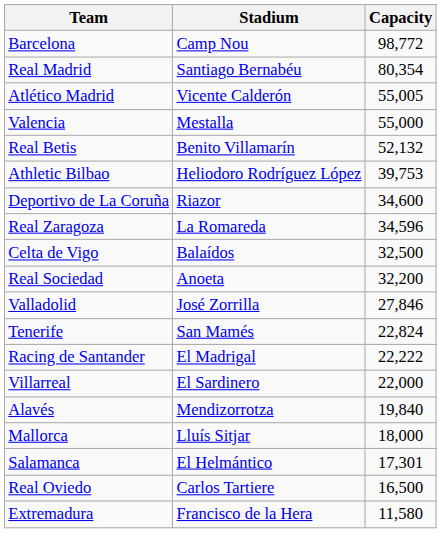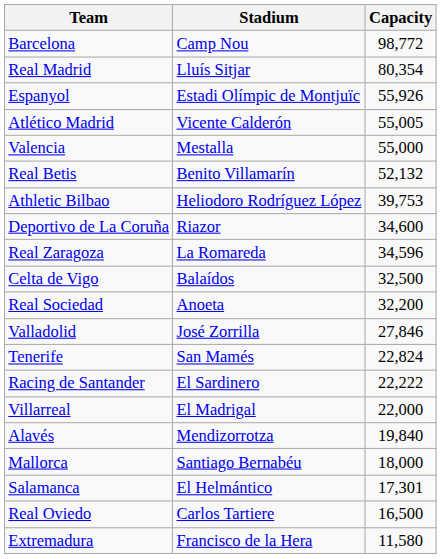 <table class="wikitable sortable">
 <tr>
 <th>Team</th>
 <th>Stadium</th>
 <th>Capacity</th>
 </tr>
 <tr>
 <td><a href='#'>Barcelona</a></td>
 <td><a href='#'>Camp Nou</a></td>
 <td align="center">98,772</td>
 </tr>
 <tr>
 <td><a href='#'>Real Madrid</a></td>
-<td><a href='#'>Santiago Bernabéu</a></td>
+<td><a href='#'>Lluís Sitjar</a></td>
 <td align="center">80,354</td>
+</tr>
+<tr>
+<td><a href='#'>Espanyol</a></td>
+<td><a href='#'>Estadi Olímpic de Montjuïc</a></td>
+<td align="center">55,926</td>
 </tr>
 <tr>
 <td><a href='#'>Atlético Madrid</a></td>
 <td><a href='#'>Vicente Calderón</a></td>
 <td align="center">55,005</td>
 </tr>
 <tr>
 <td><a href='#'>Valencia</a></td>
 <td><a href='#'>Mestalla</a></td>
 <td align="center">55,000</td>
 </tr>
 <tr>
 <td><a href='#'>Real Betis</a></td>
 <td><a href='#'>Benito Villamarín</a></td>
 <td align="center">52,132</td>
 </tr>
 <tr>
 <td><a href='#'>Athletic Bilbao</a></td>
 <td><a href='#'>Heliodoro Rodríguez López</a></td>
 <td align="center">39,753</td>
 </tr>
 <tr>
 <td><a href='#'>Deportivo de La Coruña</a></td>
 <td><a href='#'>Riazor</a></td>
 <td align="center">34,600</td>
 </tr>
 <tr>
 <td><a href='#'>Real Zaragoza</a></td>
 <td><a href='#'>La Romareda</a></td>
 <td align="center">34,596</td>
 </tr>
 <tr>
 <td><a href='#'>Celta de Vigo</a></td>
 <td><a href='#'>Balaídos</a></td>
 <td align="center">32,500</td>
 </tr>
 <tr>
 <td><a href='#'>Real Sociedad</a></td>
 <td><a href='#'>Anoeta</a></td>
 <td align="center">32,200</td>
 </tr>
 <tr>
 <td><a href='#'>Valladolid</a></td>
 <td><a href='#'>José Zorrilla</a></td>
 <td align="center">27,846</td>
 </tr>
 <tr>
 <td><a href='#'>Tenerife</a></td>
 <td><a href='#'>San Mamés</a></td>
 <td align="center">22,824</td>
 </tr>
 <tr>
 <td><a href='#'>Racing de Santander</a></td>
-<td><a href='#'>El Madrigal</a></td>
+<td><a href='#'>El Sardinero</a></td>
 <td align="center">22,222</td>
 </tr>
 <tr>
 <td><a href='#'>Villarreal</a></td>
-<td><a href='#'>El Sardinero</a></td>
+<td><a href='#'>El Madrigal</a></td>
 <td align="center">22,000</td>
 </tr>
 <tr>
 <td><a href='#'>Alavés</a></td>
 <td><a href='#'>Mendizorrotza</a></td>
 <td align="center">19,840</td>
 </tr>
 <tr>
 <td><a href='#'>Mallorca</a></td>
-<td><a href='#'>Lluís Sitjar</a></td>
+<td><a href='#'>Santiago Bernabéu</a></td>
 <td align="center">18,000</td>
 </tr>
 <tr>
 <td><a href='#'>Salamanca</a></td>
 <td><a href='#'>El Helmántico</a></td>
 <td align="center">17,301</td>
 </tr>
 <tr>
 <td><a href='#'>Real Oviedo</a></td>
 <td><a href='#'>Carlos Tartiere</a></td>
 <td align="center">16,500</td>
 </tr>
 <tr>
 <td><a href='#'>Extremadura</a></td>
 <td><a href='#'>Francisco de la Hera</a></td>
 <td align="center">11,580</td>
 </tr>
 </table>
